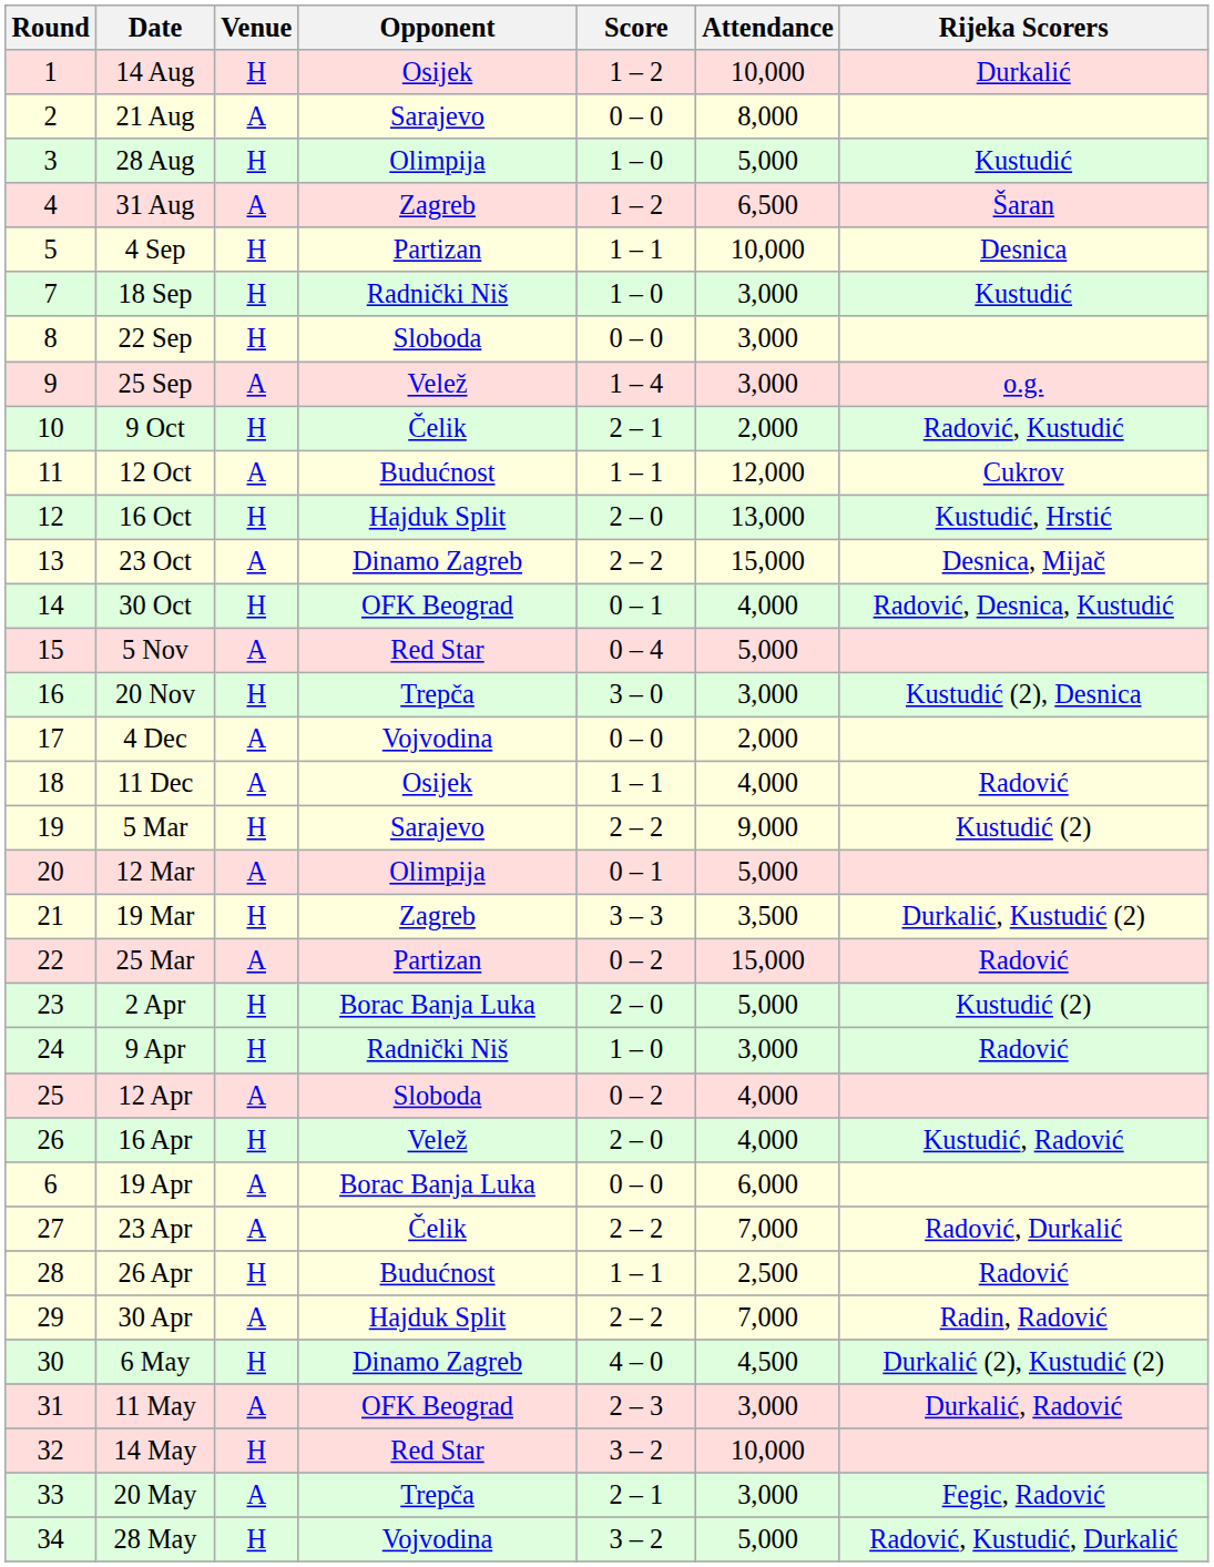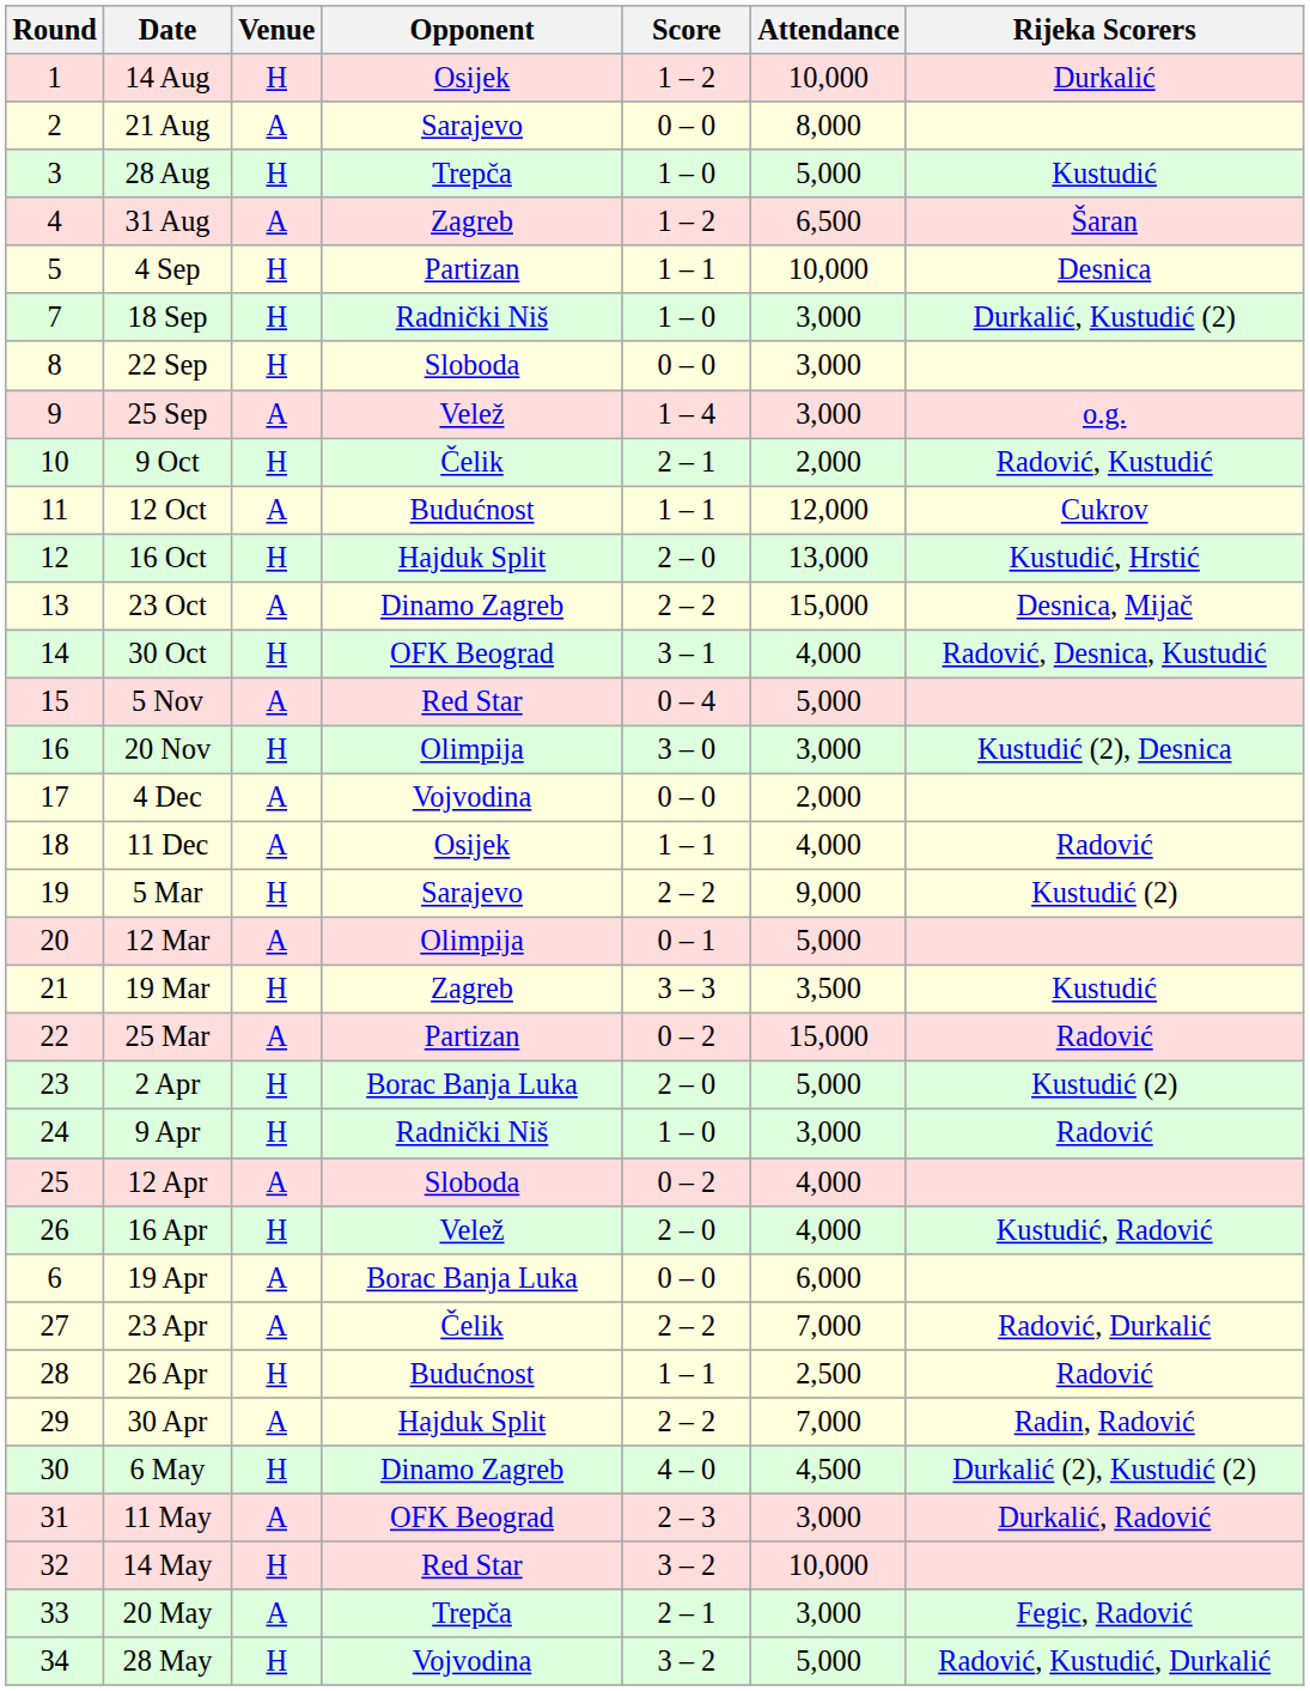 <table class="wikitable sortable" style="text-align: center; font-size:95%;">
 <tr>
 <th width="30">Round</th>
 <th width="60">Date</th>
 <th width="20">Venue</th>
 <th width="150">Opponent</th>
 <th width="60">Score</th>
 <th width="60">Attendance</th>
 <th width="200">Rijeka Scorers</th>
 </tr>
 <tr bgcolor="#ffdddd">
 <td>1</td>
 <td>14 Aug</td>
 <td><a href='#'>H</a></td>
 <td><a href='#'>Osijek</a></td>
 <td>1 – 2</td>
 <td>10,000</td>
 <td><a href='#'>Durkalić</a></td>
 </tr>
 <tr bgcolor="#ffffdd">
 <td>2</td>
 <td>21 Aug</td>
 <td><a href='#'>A</a></td>
 <td><a href='#'>Sarajevo</a></td>
 <td>0 – 0</td>
 <td>8,000</td>
 <td></td>
 </tr>
 <tr bgcolor="#ddffdd">
 <td>3</td>
 <td>28 Aug</td>
 <td><a href='#'>H</a></td>
-<td><a href='#'>Olimpija</a></td>
+<td><a href='#'>Trepča</a></td>
 <td>1 – 0</td>
 <td>5,000</td>
 <td><a href='#'>Kustudić</a></td>
 </tr>
 <tr bgcolor="#ffdddd">
 <td>4</td>
 <td>31 Aug</td>
 <td><a href='#'>A</a></td>
 <td><a href='#'>Zagreb</a></td>
 <td>1 – 2</td>
 <td>6,500</td>
 <td><a href='#'>Šaran</a></td>
 </tr>
 <tr bgcolor="#ffffdd">
 <td>5</td>
 <td>4 Sep</td>
 <td><a href='#'>H</a></td>
 <td><a href='#'>Partizan</a></td>
 <td>1 – 1</td>
 <td>10,000</td>
 <td><a href='#'>Desnica</a></td>
 </tr>
 <tr bgcolor="#ddffdd">
 <td>7</td>
 <td>18 Sep</td>
 <td><a href='#'>H</a></td>
 <td><a href='#'>Radnički Niš</a></td>
 <td>1 – 0</td>
 <td>3,000</td>
-<td><a href='#'>Kustudić</a></td>
+<td><a href='#'>Durkalić</a>, <a href='#'>Kustudić</a> (2)</td>
 </tr>
 <tr bgcolor="#ffffdd">
 <td>8</td>
 <td>22 Sep</td>
 <td><a href='#'>H</a></td>
 <td><a href='#'>Sloboda</a></td>
 <td>0 – 0</td>
 <td>3,000</td>
 <td></td>
 </tr>
 <tr bgcolor="#ffdddd">
 <td>9</td>
 <td>25 Sep</td>
 <td><a href='#'>A</a></td>
 <td><a href='#'>Velež</a></td>
 <td>1 – 4</td>
 <td>3,000</td>
 <td><a href='#'>o.g.</a></td>
 </tr>
 <tr bgcolor="#ddffdd">
 <td>10</td>
 <td>9 Oct</td>
 <td><a href='#'>H</a></td>
 <td><a href='#'>Čelik</a></td>
 <td>2 – 1</td>
 <td>2,000</td>
 <td><a href='#'>Radović</a>, <a href='#'>Kustudić</a></td>
 </tr>
 <tr bgcolor="#ffffdd">
 <td>11</td>
 <td>12 Oct</td>
 <td><a href='#'>A</a></td>
 <td><a href='#'>Budućnost</a></td>
 <td>1 – 1</td>
 <td>12,000</td>
 <td><a href='#'>Cukrov</a></td>
 </tr>
 <tr bgcolor="#ddffdd">
 <td>12</td>
 <td>16 Oct</td>
 <td><a href='#'>H</a></td>
 <td><a href='#'>Hajduk Split</a></td>
 <td>2 – 0</td>
 <td>13,000</td>
 <td><a href='#'>Kustudić</a>, <a href='#'>Hrstić</a></td>
 </tr>
 <tr bgcolor="#ffffdd">
 <td>13</td>
 <td>23 Oct</td>
 <td><a href='#'>A</a></td>
 <td><a href='#'>Dinamo Zagreb</a></td>
 <td>2 – 2</td>
 <td>15,000</td>
 <td><a href='#'>Desnica</a>, <a href='#'>Mijač</a></td>
 </tr>
 <tr bgcolor="#ddffdd">
 <td>14</td>
 <td>30 Oct</td>
 <td><a href='#'>H</a></td>
 <td><a href='#'>OFK Beograd</a></td>
-<td>0 – 1</td>
+<td>3 – 1</td>
 <td>4,000</td>
 <td><a href='#'>Radović</a>, <a href='#'>Desnica</a>, <a href='#'>Kustudić</a></td>
 </tr>
 <tr bgcolor="#ffdddd">
 <td>15</td>
 <td>5 Nov</td>
 <td><a href='#'>A</a></td>
 <td><a href='#'>Red Star</a></td>
 <td>0 – 4</td>
 <td>5,000</td>
 <td></td>
 </tr>
 <tr bgcolor="#ddffdd">
 <td>16</td>
 <td>20 Nov</td>
 <td><a href='#'>H</a></td>
-<td><a href='#'>Trepča</a></td>
+<td><a href='#'>Olimpija</a></td>
 <td>3 – 0</td>
 <td>3,000</td>
 <td><a href='#'>Kustudić</a> (2), <a href='#'>Desnica</a></td>
 </tr>
 <tr bgcolor="#ffffdd">
 <td>17</td>
 <td>4 Dec</td>
 <td><a href='#'>A</a></td>
 <td><a href='#'>Vojvodina</a></td>
 <td>0 – 0</td>
 <td>2,000</td>
 <td></td>
 </tr>
 <tr bgcolor="#ffffdd">
 <td>18</td>
 <td>11 Dec</td>
 <td><a href='#'>A</a></td>
 <td><a href='#'>Osijek</a></td>
 <td>1 – 1</td>
 <td>4,000</td>
 <td><a href='#'>Radović</a></td>
 </tr>
 <tr bgcolor="#ffffdd">
 <td>19</td>
 <td>5 Mar</td>
 <td><a href='#'>H</a></td>
 <td><a href='#'>Sarajevo</a></td>
 <td>2 – 2</td>
 <td>9,000</td>
 <td><a href='#'>Kustudić</a> (2)</td>
 </tr>
 <tr bgcolor="#ffdddd">
 <td>20</td>
 <td>12 Mar</td>
 <td><a href='#'>A</a></td>
 <td><a href='#'>Olimpija</a></td>
 <td>0 – 1</td>
 <td>5,000</td>
 <td></td>
 </tr>
 <tr bgcolor="#ffffdd">
 <td>21</td>
 <td>19 Mar</td>
 <td><a href='#'>H</a></td>
 <td><a href='#'>Zagreb</a></td>
 <td>3 – 3</td>
 <td>3,500</td>
-<td><a href='#'>Durkalić</a>, <a href='#'>Kustudić</a> (2)</td>
+<td><a href='#'>Kustudić</a></td>
 </tr>
 <tr bgcolor="#ffdddd">
 <td>22</td>
 <td>25 Mar</td>
 <td><a href='#'>A</a></td>
 <td><a href='#'>Partizan</a></td>
 <td>0 – 2</td>
 <td>15,000</td>
 <td><a href='#'>Radović</a></td>
 </tr>
 <tr bgcolor="#ddffdd">
 <td>23</td>
 <td>2 Apr</td>
 <td><a href='#'>H</a></td>
 <td><a href='#'>Borac Banja Luka</a></td>
 <td>2 – 0</td>
 <td>5,000</td>
 <td><a href='#'>Kustudić</a> (2)</td>
 </tr>
 <tr bgcolor="#ddffdd">
 <td>24</td>
 <td>9 Apr</td>
 <td><a href='#'>H</a></td>
 <td><a href='#'>Radnički Niš</a></td>
 <td>1 – 0</td>
 <td>3,000</td>
 <td><a href='#'>Radović</a></td>
 </tr>
 <tr bgcolor="#ffdddd">
 <td>25</td>
 <td>12 Apr</td>
 <td><a href='#'>A</a></td>
 <td><a href='#'>Sloboda</a></td>
 <td>0 – 2</td>
 <td>4,000</td>
 <td></td>
 </tr>
 <tr bgcolor="#ddffdd">
 <td>26</td>
 <td>16 Apr</td>
 <td><a href='#'>H</a></td>
 <td><a href='#'>Velež</a></td>
 <td>2 – 0</td>
 <td>4,000</td>
 <td><a href='#'>Kustudić</a>, <a href='#'>Radović</a></td>
 </tr>
 <tr bgcolor="#ffffdd">
 <td>6</td>
 <td>19 Apr</td>
 <td><a href='#'>A</a></td>
 <td><a href='#'>Borac Banja Luka</a></td>
 <td>0 – 0</td>
 <td>6,000</td>
 <td></td>
 </tr>
 <tr bgcolor="#ffffdd">
 <td>27</td>
 <td>23 Apr</td>
 <td><a href='#'>A</a></td>
 <td><a href='#'>Čelik</a></td>
 <td>2 – 2</td>
 <td>7,000</td>
 <td><a href='#'>Radović</a>, <a href='#'>Durkalić</a></td>
 </tr>
 <tr bgcolor="#ffffdd">
 <td>28</td>
 <td>26 Apr</td>
 <td><a href='#'>H</a></td>
 <td><a href='#'>Budućnost</a></td>
 <td>1 – 1</td>
 <td>2,500</td>
 <td><a href='#'>Radović</a></td>
 </tr>
 <tr bgcolor="#ffffdd">
 <td>29</td>
 <td>30 Apr</td>
 <td><a href='#'>A</a></td>
 <td><a href='#'>Hajduk Split</a></td>
 <td>2 – 2</td>
 <td>7,000</td>
 <td><a href='#'>Radin</a>, <a href='#'>Radović</a></td>
 </tr>
 <tr bgcolor="#ddffdd">
 <td>30</td>
 <td>6 May</td>
 <td><a href='#'>H</a></td>
 <td><a href='#'>Dinamo Zagreb</a></td>
 <td>4 – 0</td>
 <td>4,500</td>
 <td><a href='#'>Durkalić</a> (2), <a href='#'>Kustudić</a> (2)</td>
 </tr>
 <tr bgcolor="#ffdddd">
 <td>31</td>
 <td>11 May</td>
 <td><a href='#'>A</a></td>
 <td><a href='#'>OFK Beograd</a></td>
 <td>2 – 3</td>
 <td>3,000</td>
 <td><a href='#'>Durkalić</a>, <a href='#'>Radović</a></td>
 </tr>
 <tr bgcolor="#ffdddd">
 <td>32</td>
 <td>14 May</td>
 <td><a href='#'>H</a></td>
 <td><a href='#'>Red Star</a></td>
 <td>3 – 2</td>
 <td>10,000</td>
 <td></td>
 </tr>
 <tr bgcolor="#ddffdd">
 <td>33</td>
 <td>20 May</td>
 <td><a href='#'>A</a></td>
 <td><a href='#'>Trepča</a></td>
 <td>2 – 1</td>
 <td>3,000</td>
 <td><a href='#'>Fegic</a>, <a href='#'>Radović</a></td>
 </tr>
 <tr bgcolor="#ddffdd">
 <td>34</td>
 <td>28 May</td>
 <td><a href='#'>H</a></td>
 <td><a href='#'>Vojvodina</a></td>
 <td>3 – 2</td>
 <td>5,000</td>
 <td><a href='#'>Radović</a>, <a href='#'>Kustudić</a>, <a href='#'>Durkalić</a></td>
 </tr>
 </table>
